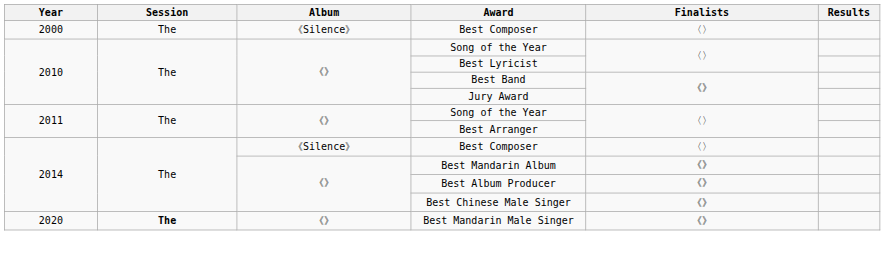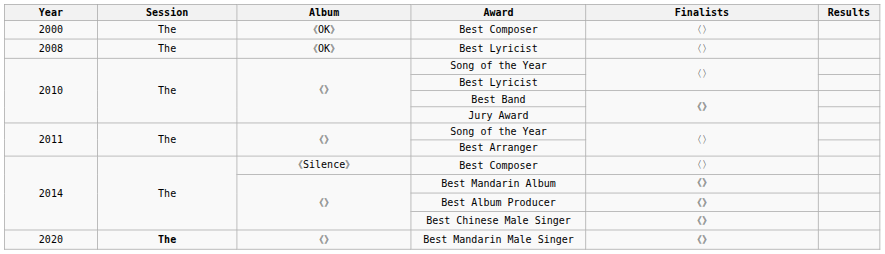 <table class="wikitable" style="width:90%; text-align:center;">
 <tr>
 <th width="8%">Year</th>
 <th width="12%">Session</th>
 <th width="15%">Album</th>
 <th width="15%">Award</th>
 <th width="20%">Finalists</th>
 <th width="5%">Results</th>
 </tr>
 <tr>
 <td rowspan=1>2000</td>
 <td rowspan=1>The </td>
-<td rowspan=1>《Silence》</td>
+<td rowspan=1>《OK》</td>
 <td>Best Composer</td>
+<td>〈〉</td>
+<td></td>
+</tr>
+<tr>
+<td rowspan=1>2008</td>
+<td rowspan=1>The </td>
+<td rowspan=1>《OK》</td>
+<td>Best Lyricist</td>
 <td>〈〉</td>
 <td></td>
 </tr>
 <tr>
 <td rowspan=4>2010</td>
 <td rowspan=4>The </td>
 <td rowspan=4>《》</td>
 <td>Song of the Year</td>
 <td rowspan=2>〈〉</td>
 <td></td>
 </tr>
 <tr>
 <td>Best Lyricist</td>
 <td></td>
 </tr>
 <tr>
 <td>Best Band</td>
 <td rowspan=2>《》</td>
 <td></td>
 </tr>
 <tr>
 <td>Jury Award</td>
 <td></td>
 </tr>
 <tr>
 <td rowspan="2">2011</td>
 <td rowspan="2">The </td>
 <td rowspan="2">《》</td>
 <td>Song of the Year</td>
 <td rowspan="2">〈〉</td>
 <td></td>
 </tr>
 <tr>
 <td>Best Arranger</td>
 <td></td>
 </tr>
 <tr>
 <td rowspan=4>2014</td>
 <td rowspan=4>The </td>
 <td rowspan=1>《Silence》</td>
 <td>Best Composer</td>
 <td>〈〉</td>
 <td></td>
 </tr>
 <tr>
 <td rowspan=3>《》</td>
 <td>Best Mandarin Album</td>
 <td>《》</td>
 <td></td>
 </tr>
 <tr>
 <td>Best Album Producer</td>
 <td>《》</td>
 <td></td>
 </tr>
 <tr>
 <td>Best Chinese Male Singer</td>
 <td>《》</td>
 <td></td>
 </tr>
 <tr>
 <td rowspan=1>2020</td>
 <td rowspan=1><strong>The </strong></td>
 <td>《》</td>
 <td>Best Mandarin Male Singer</td>
 <td>《》</td>
 <td></td>
 </tr>
 </table>
